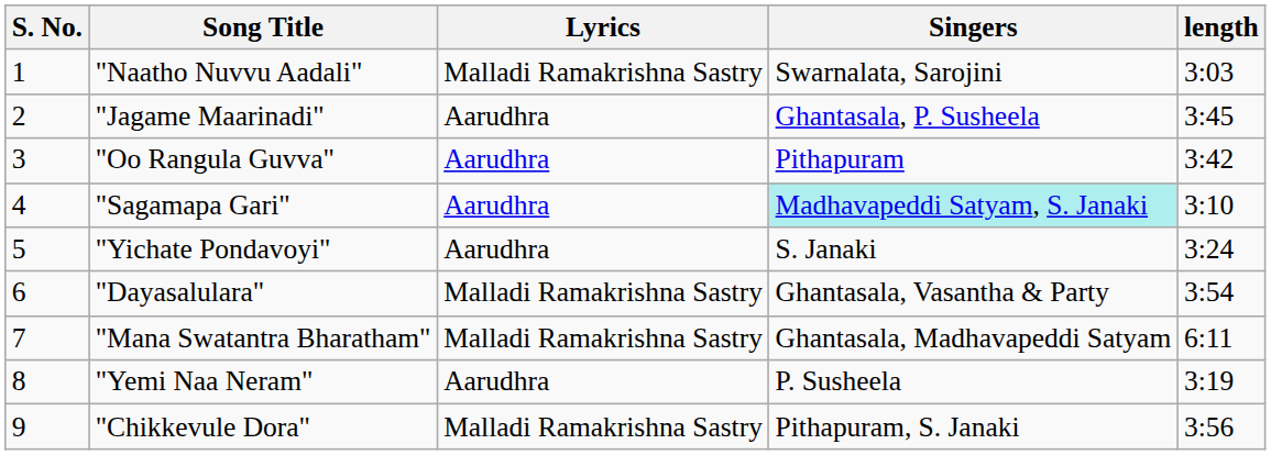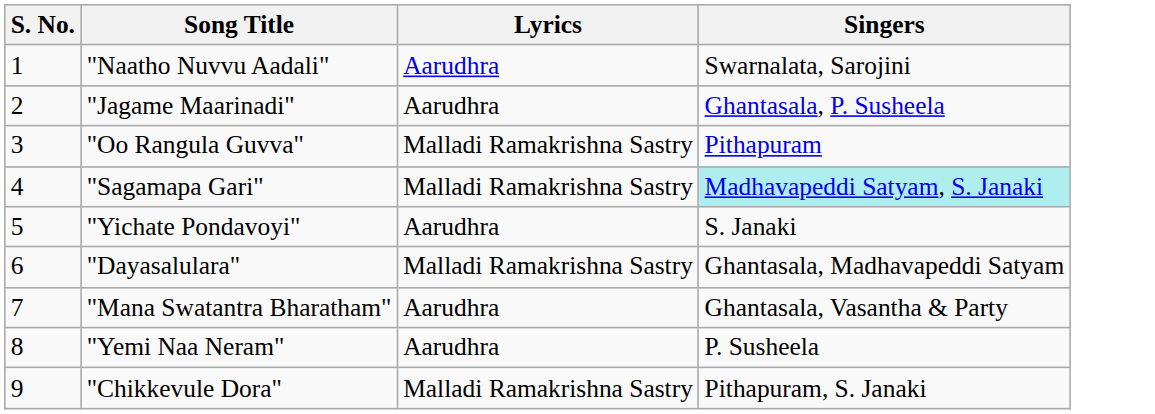 <table class="wikitable">
 <tr>
 <th>S. No.</th>
 <th>Song Title</th>
 <th>Lyrics</th>
 <th>Singers</th>
-<th>length</th>
 </tr>
 <tr>
 <td>1</td>
 <td>"Naatho Nuvvu Aadali"</td>
-<td>Malladi Ramakrishna Sastry</td>
+<td><a href='#'>Aarudhra</a></td>
 <td>Swarnalata, Sarojini</td>
-<td>3:03</td>
 </tr>
 <tr>
 <td>2</td>
 <td>"Jagame Maarinadi"</td>
 <td>Aarudhra</td>
 <td><a href='#'>Ghantasala</a>, <a href='#'>P. Susheela</a></td>
-<td>3:45</td>
 </tr>
 <tr>
 <td>3</td>
 <td>"Oo Rangula Guvva"</td>
-<td><a href='#'>Aarudhra</a></td>
+<td>Malladi Ramakrishna Sastry</td>
 <td><a href='#'>Pithapuram</a></td>
-<td>3:42</td>
 </tr>
 <tr>
 <td>4</td>
 <td>"Sagamapa Gari"</td>
-<td><a href='#'>Aarudhra</a></td>
+<td>Malladi Ramakrishna Sastry</td>
 <td style="background: paleturquoise;"><a href='#'>Madhavapeddi Satyam</a>, <a href='#'>S. Janaki</a></td>
-<td>3:10</td>
 </tr>
 <tr>
 <td>5</td>
 <td>"Yichate Pondavoyi"</td>
 <td>Aarudhra</td>
 <td>S. Janaki</td>
-<td>3:24</td>
 </tr>
 <tr>
 <td>6</td>
 <td>"Dayasalulara"</td>
 <td>Malladi Ramakrishna Sastry</td>
-<td>Ghantasala, Vasantha & Party</td>
-<td>3:54</td>
+<td>Ghantasala, Madhavapeddi Satyam</td>
 </tr>
 <tr>
 <td>7</td>
 <td>"Mana Swatantra Bharatham"</td>
-<td>Malladi Ramakrishna Sastry</td>
-<td>Ghantasala, Madhavapeddi Satyam</td>
-<td>6:11</td>
+<td>Aarudhra</td>
+<td>Ghantasala, Vasantha & Party</td>
 </tr>
 <tr>
 <td>8</td>
 <td>"Yemi Naa Neram"</td>
 <td>Aarudhra</td>
 <td>P. Susheela</td>
-<td>3:19</td>
 </tr>
 <tr>
 <td>9</td>
 <td>"Chikkevule Dora"</td>
 <td>Malladi Ramakrishna Sastry</td>
 <td>Pithapuram, S. Janaki</td>
-<td>3:56</td>
 </tr>
 </table>
